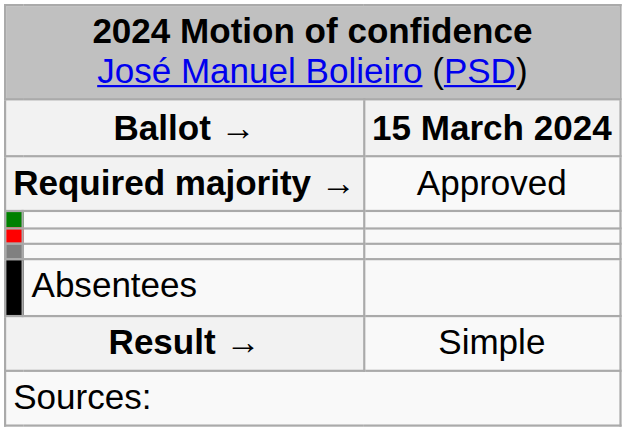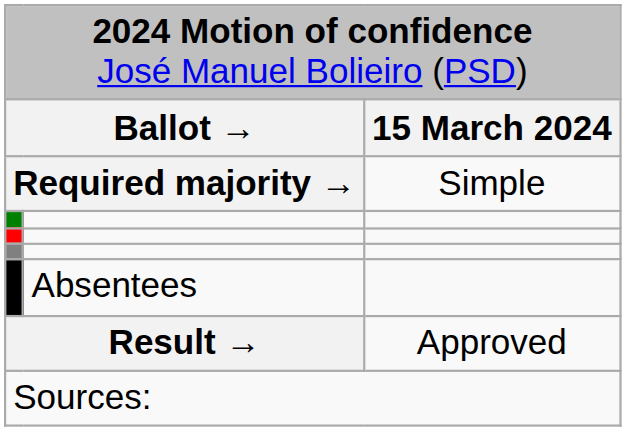 <table class="wikitable" style="text-align:center;">
 <tr>
 <td colspan="4" align="center" bgcolor="#C0C0C0"><strong>2024 Motion of confidence</strong><br><a href='#'>José Manuel Bolieiro</a> (<a href='#'>PSD</a>)</td>
 </tr>
 <tr>
 <th colspan="2" style="width:150px;">Ballot →</th>
 <th>15 March 2024</th>
 </tr>
 <tr>
 <th colspan="2">Required majority →</th>
-<td>Approved </td>
+<td>Simple</td>
 </tr>
 <tr>
 <th style="color:inherit;background:green;"></th>
 <td style="text-align:left;"></td>
 <td></td>
 </tr>
 <tr>
 <th style="width:1px; background:red;"></th>
 <td style="text-align:left;"></td>
 <td></td>
 </tr>
 <tr>
 <th style="color:inherit;background:gray;"></th>
 <td style="text-align:left;"></td>
 <td></td>
 </tr>
 <tr>
 <th style="color:inherit;background:black;"></th>
 <td style="text-align:left;">Absentees</td>
 <td></td>
 </tr>
 <tr>
 <th colspan="2">Result →</th>
-<td>Simple</td>
+<td>Approved </td>
 </tr>
 <tr>
 <td style="text-align:left;" colspan="4">Sources: </td>
 </tr>
 </table>
